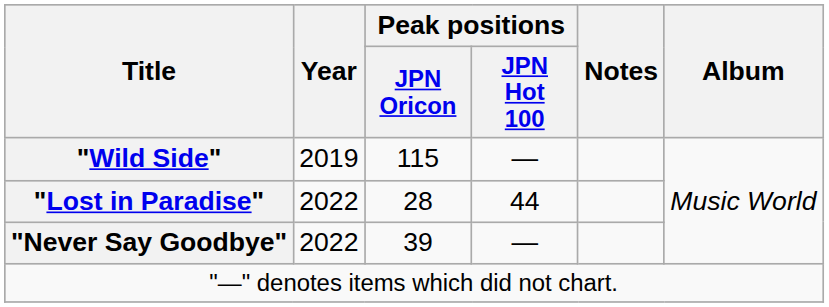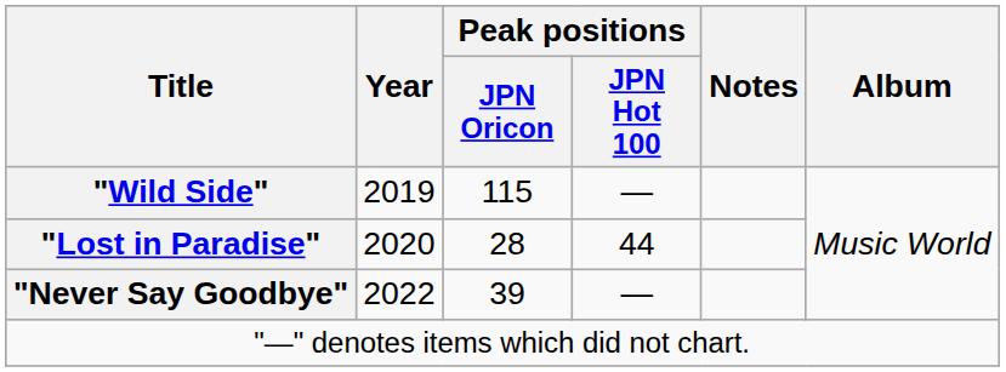 <table class="wikitable plainrowheaders">
 <tr>
 <th scope="col" rowspan="2">Title</th>
 <th scope="col" rowspan="2">Year</th>
 <th scope="col" colspan="2">Peak positions</th>
 <th scope="col" rowspan="2">Notes</th>
 <th scope="col" rowspan="2">Album</th>
 </tr>
 <tr>
 <th style="width:4em;font-size:90%" scope="col"><a href='#'>JPN<br>Oricon</a><br></th>
 <th scope="col" style="width:4em;font-size:90%"><a href='#'>JPN<br>Hot<br>100</a><br></th>
 </tr>
 <tr>
 <th scope="row">"<a href='#'>Wild Side</a>"</th>
 <td align="center">2019</td>
 <td align="center">115</td>
 <td align="center">—</td>
 <td></td>
 <td rowspan="3"><em>Music World</em></td>
 </tr>
 <tr>
 <th scope="row">"<a href='#'>Lost in Paradise</a>"<br></th>
-<td align="center">2022</td>
+<td align="center">2020</td>
 <td align="center">28</td>
 <td align="center">44</td>
 <td></td>
 </tr>
 <tr>
 <th scope="row">"Never Say Goodbye"<br></th>
 <td align="center">2022</td>
 <td align="center">39</td>
 <td align="center">—</td>
 <td></td>
 </tr>
 <tr>
 <td colspan="6" align="center" style="font-size:90%;">"—" denotes items which did not chart.</td>
 </tr>
 </table>
